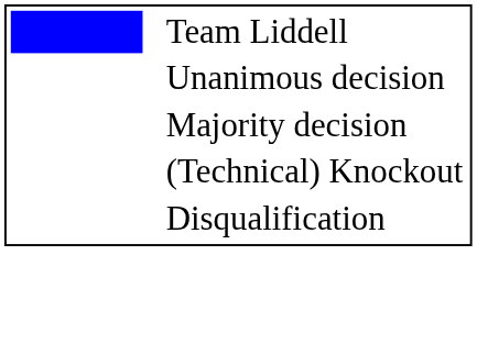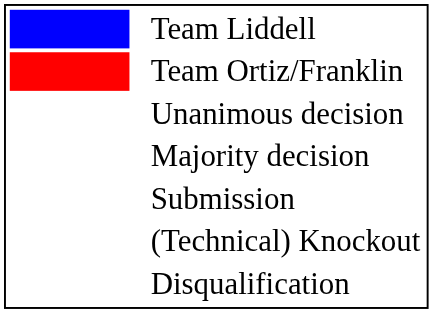 <table style="border:1px solid black; float:left;">
 <tr>
 <td style="background:blue; width:40px;"></td>
 <td> </td>
 <td>Team Liddell</td>
+</tr>
+<tr>
+<td style="background:red; width:40px;"></td>
+<td> </td>
+<td>Team Ortiz/Franklin</td>
 </tr>
 <tr>
 <td style="width:60px;"></td>
 <td> </td>
 <td>Unanimous decision</td>
 </tr>
 <tr>
 <td style="width:60px;"></td>
 <td> </td>
 <td>Majority decision</td>
 </tr>
 <tr>
 <td style="width:60px;"></td>
 <td> </td>
+<td>Submission</td>
+</tr>
+<tr>
+<td style="width:60px;"></td>
+<td> </td>
 <td>(Technical) Knockout</td>
 </tr>
 <tr>
 <td style="width:60px;"></td>
 <td> </td>
 <td>Disqualification</td>
 </tr>
 </table>
